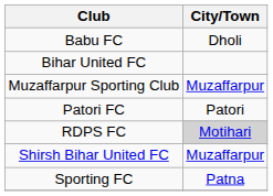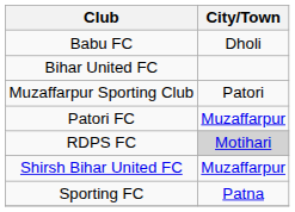 <table class="wikitable" style="text-align:center;">
 <tr>
 <th>Club</th>
 <th>City/Town</th>
 </tr>
 <tr>
 <td>Babu FC</td>
 <td>Dholi</td>
 </tr>
 <tr>
 <td>Bihar United FC</td>
 <td></td>
 </tr>
 <tr>
 <td>Muzaffarpur Sporting Club</td>
-<td><a href='#'>Muzaffarpur</a></td>
+<td>Patori</td>
 </tr>
 <tr>
 <td>Patori FC</td>
-<td>Patori</td>
+<td><a href='#'>Muzaffarpur</a></td>
 </tr>
 <tr>
 <td>RDPS FC</td>
 <td style="background: lightgrey;"><a href='#'>Motihari</a></td>
 </tr>
 <tr>
 <td><a href='#'>Shirsh Bihar United FC</a></td>
 <td><a href='#'>Muzaffarpur</a></td>
 </tr>
 <tr>
 <td>Sporting FC</td>
 <td><a href='#'>Patna</a></td>
 </tr>
 <tr>
 </tr>
 </table>
